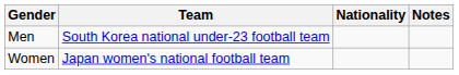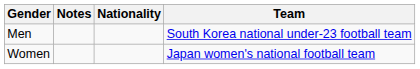 <table class="wikitable">
 <tr>
 <th>Gender</th>
+<th>Notes</th>
+<th>Nationality</th>
 <th>Team</th>
-<th>Nationality</th>
-<th>Notes</th>
 </tr>
 <tr>
 <td>Men</td>
-<td><a href='#'>South Korea national under-23 football team</a></td>
 <td></td>
 <td></td>
+<td><a href='#'>South Korea national under-23 football team</a></td>
 </tr>
 <tr>
 <td>Women</td>
-<td><a href='#'>Japan women's  national football team</a></td>
 <td></td>
 <td></td>
+<td><a href='#'>Japan women's  national football team</a></td>
 </tr>
 </table>
